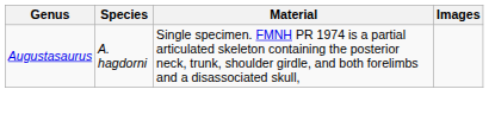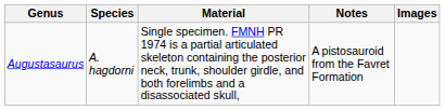 <table class="wikitable">
 <tr>
 <th>Genus</th>
 <th>Species</th>
 <th>Material</th>
+<th>Notes</th>
 <th>Images</th>
 </tr>
 <tr>
 <td><em><a href='#'>Augustasaurus</a></em></td>
 <td><em>A. hagdorni</em></td>
 <td>Single specimen. <a href='#'>FMNH</a> PR 1974 is a partial articulated skeleton containing the posterior neck, trunk, shoulder girdle, and both forelimbs and a disassociated skull,</td>
+<td>A pistosauroid from the Favret Formation</td>
 <td></td>
 </tr>
 </table>
